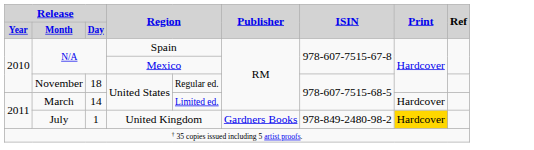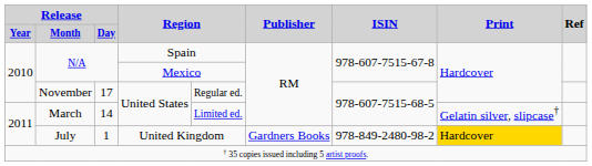 <table class="wikitable" style="text-align:center;">
 <tr>
 <th colspan="3" style="background:#D3D3D3;"><a href='#'>Release</a></th>
 <th colspan="2" rowspan="2" style="background:#D3D3D3;"><a href='#'>Region</a></th>
 <th rowspan="2" style="background:#D3D3D3;"><a href='#'>Publisher</a></th>
 <th rowspan="2" style="background:#D3D3D3;"><a href='#'>ISIN</a></th>
 <th rowspan="2" style="background:#D3D3D3;"><a href='#'>Print</a></th>
 <th rowspan="2" style="background:#D3D3D3;">Ref</th>
 </tr>
 <tr style="font-size:smaller;">
 <th style="background:#D3D3D3;"><a href='#'>Year</a></th>
 <th style="background:#D3D3D3;"><a href='#'>Month</a></th>
 <th style="background:#D3D3D3;"><a href='#'>Day</a></th>
 </tr>
 <tr>
 <td rowspan="3">2010</td>
 <td rowspan="2" colspan="2"><small><a href='#'>N/A</a></small></td>
 <td colspan="2">Spain</td>
 <td rowspan="4">RM</td>
 <td rowspan="2">978-607-7515-67-8</td>
 <td rowspan="3" align="left"><a href='#'>Hardcover</a></td>
 <td rowspan="2"></td>
 </tr>
 <tr>
 <td colspan="2"><a href='#'>Mexico</a></td>
 </tr>
 <tr>
 <td>November</td>
-<td>18</td>
+<td>17</td>
 <td rowspan="2">United States</td>
 <td><small> Regular ed.</small></td>
 <td rowspan="2">978-607-7515-68-5</td>
 <td></td>
 </tr>
 <tr>
 <td rowspan="2">2011</td>
 <td>March</td>
 <td>14</td>
 <td><small><a href='#'>Limited ed.</a></small></td>
-<td align="left">Hardcover</td>
+<td align="left"><a href='#'>Gelatin silver</a>, <a href='#'>slipcase</a><sup>†</sup></td>
 <td></td>
 </tr>
 <tr>
 <td>July</td>
 <td>1</td>
 <td colspan="2">United Kingdom</td>
 <td><a href='#'>Gardners Books</a></td>
 <td>978-849-2480-98-2</td>
 <td align="left" style="background: gold;">Hardcover</td>
 <td></td>
 </tr>
 <tr>
 <td colspan="9" style="font-size: 8pt" align="center"><sup>†</sup> 35 copies issued including 5 <a href='#'>artist proofs</a>.</td>
 </tr>
 </table>
